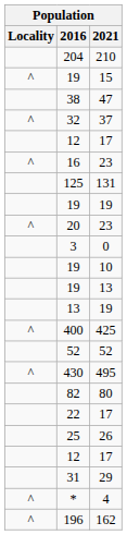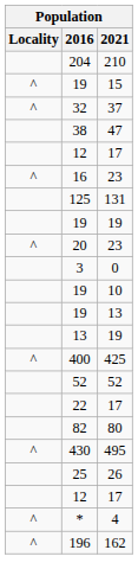 <table class="wikitable" style="text-align:center;">
 <tr>
 <th colspan="3" style="text-align:center;  font-weight:bold">Population</th>
 </tr>
 <tr>
 <th style="text-align:center; background:  font-weight:bold">Locality</th>
 <th style="text-align:center; background:  font-weight:bold"><strong>2016</strong></th>
 <th style="text-align:center; background:  font-weight:bold"><strong>2021</strong></th>
 </tr>
 <tr>
 <td></td>
 <td>204</td>
 <td>210</td>
 </tr>
 <tr>
 <td>^</td>
 <td>19</td>
 <td>15</td>
 </tr>
 <tr>
+<td>^</td>
+<td>32</td>
+<td>37</td>
+</tr>
+<tr>
 <td></td>
 <td>38</td>
 <td>47</td>
-</tr>
-<tr>
-<td>^</td>
-<td>32</td>
-<td>37</td>
 </tr>
 <tr>
 <td></td>
 <td>12</td>
 <td>17</td>
 </tr>
 <tr>
 <td>^</td>
 <td>16</td>
 <td>23</td>
 </tr>
 <tr>
 <td></td>
 <td>125</td>
 <td>131</td>
 </tr>
 <tr>
 <td></td>
 <td>19</td>
 <td>19</td>
 </tr>
 <tr>
 <td>^</td>
 <td>20</td>
 <td>23</td>
 </tr>
 <tr>
 <td></td>
 <td>3</td>
 <td>0</td>
 </tr>
 <tr>
 <td></td>
 <td>19</td>
 <td>10</td>
 </tr>
 <tr>
 <td></td>
 <td>19</td>
 <td>13</td>
 </tr>
 <tr>
 <td></td>
 <td>13</td>
 <td>19</td>
 </tr>
 <tr>
 <td>^</td>
 <td>400</td>
 <td>425</td>
 </tr>
 <tr>
 <td></td>
 <td>52</td>
 <td>52</td>
 </tr>
 <tr>
-<td>^</td>
-<td>430</td>
-<td>495</td>
+<td></td>
+<td>22</td>
+<td>17</td>
 </tr>
 <tr>
 <td></td>
 <td>82</td>
 <td>80</td>
 </tr>
 <tr>
-<td></td>
-<td>22</td>
-<td>17</td>
+<td>^</td>
+<td>430</td>
+<td>495</td>
 </tr>
 <tr>
 <td></td>
 <td>25</td>
 <td>26</td>
 </tr>
 <tr>
 <td></td>
 <td>12</td>
 <td>17</td>
 </tr>
 <tr>
-<td></td>
-<td>31</td>
-<td>29</td>
-</tr>
-<tr>
 <td>^</td>
 <td>*</td>
 <td>4</td>
 </tr>
 <tr>
 <td>^</td>
 <td>196</td>
 <td>162</td>
 </tr>
 </table>
